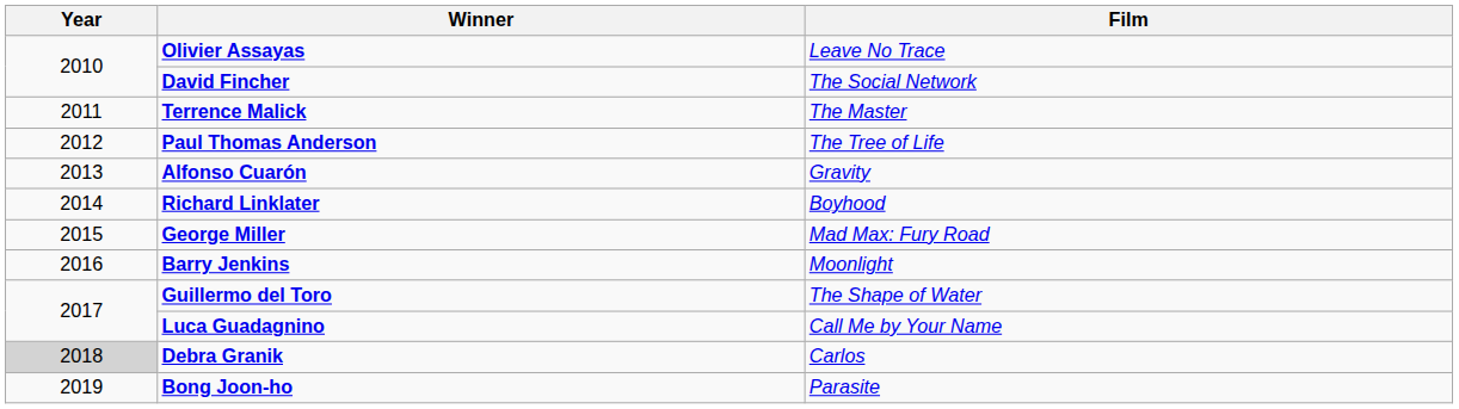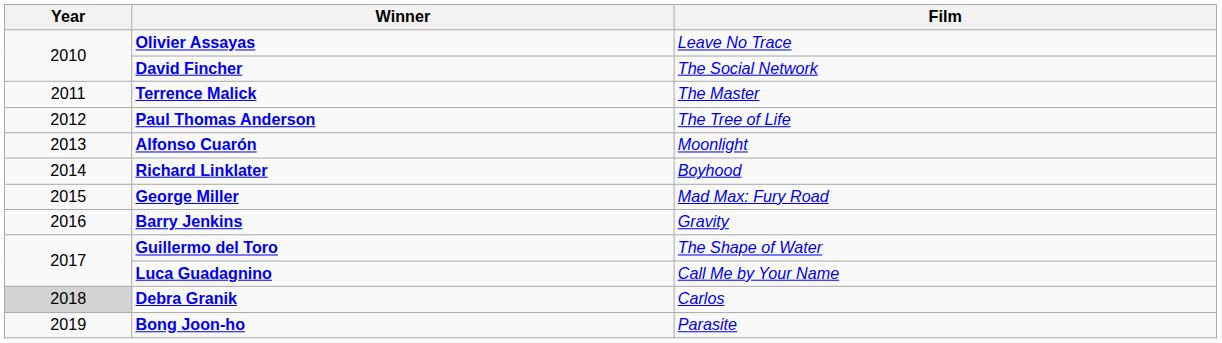 <table class="wikitable" width="95%" cellpadding="5">
 <tr>
 <th width="100"><strong>Year</strong></th>
 <th width="450"><strong>Winner</strong></th>
 <th width="450"><strong>Film</strong></th>
 </tr>
 <tr>
 <td rowspan="2" style="text-align:center;">2010</td>
 <td><strong><a href='#'>Olivier Assayas</a></strong></td>
 <td><em><a href='#'>Leave No Trace</a></em> </td>
 </tr>
 <tr>
 <td><strong><a href='#'>David Fincher</a></strong></td>
 <td><em><a href='#'>The Social Network</a></em></td>
 </tr>
 <tr>
 <td style="text-align:center;">2011</td>
 <td><strong><a href='#'>Terrence Malick</a></strong></td>
 <td><em><a href='#'>The Master</a></em></td>
 </tr>
 <tr>
 <td style="text-align:center;">2012</td>
 <td><strong><a href='#'>Paul Thomas Anderson</a></strong></td>
 <td><em><a href='#'>The Tree of Life</a></em></td>
 </tr>
 <tr>
 <td style="text-align:center;">2013</td>
 <td><strong><a href='#'>Alfonso Cuarón</a></strong></td>
-<td><em><a href='#'>Gravity</a></em></td>
+<td><em><a href='#'>Moonlight</a></em></td>
 </tr>
 <tr>
 <td style="text-align:center;">2014</td>
 <td><strong><a href='#'>Richard Linklater</a></strong></td>
 <td><em><a href='#'>Boyhood</a></em></td>
 </tr>
 <tr>
 <td style="text-align:center;">2015</td>
 <td><strong><a href='#'>George Miller</a></strong></td>
 <td><em><a href='#'>Mad Max: Fury Road</a></em></td>
 </tr>
 <tr>
 <td style="text-align:center;">2016</td>
 <td><strong><a href='#'>Barry Jenkins</a></strong></td>
-<td><em><a href='#'>Moonlight</a></em></td>
+<td><em><a href='#'>Gravity</a></em></td>
 </tr>
 <tr>
 <td rowspan="2" style="text-align:center;">2017</td>
 <td><strong><a href='#'>Guillermo del Toro</a></strong></td>
 <td><em><a href='#'>The Shape of Water</a></em></td>
 </tr>
 <tr>
 <td><strong><a href='#'>Luca Guadagnino</a></strong></td>
 <td><em><a href='#'>Call Me by Your Name</a></em></td>
 </tr>
 <tr>
 <td style="background: lightgrey; text-align:center;">2018</td>
 <td><strong><a href='#'>Debra Granik</a></strong></td>
 <td><em><a href='#'>Carlos</a></em></td>
 </tr>
 <tr>
 <td style="text-align:center;">2019</td>
 <td><strong><a href='#'>Bong Joon-ho</a></strong></td>
 <td><em><a href='#'>Parasite</a></em> </td>
 </tr>
 </table>
